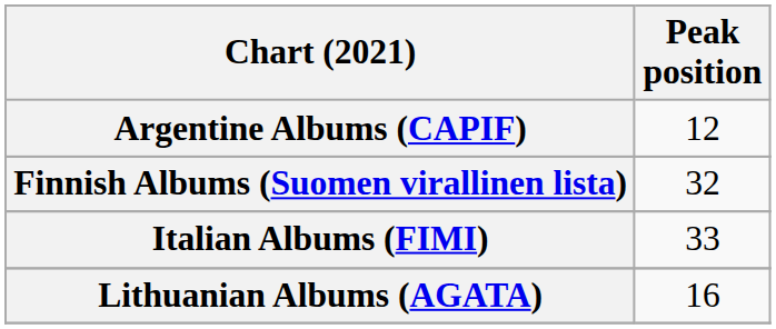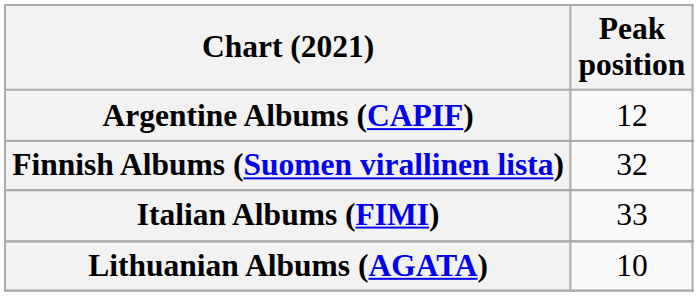 <table class="wikitable sortable plainrowheaders" style="text-align:center">
 <tr>
 <th scope="col">Chart (2021)</th>
 <th scope="col">Peak<br>position</th>
 </tr>
 <tr>
 <th scope="row">Argentine Albums (<a href='#'>CAPIF</a>)</th>
 <td>12</td>
 </tr>
 <tr>
 </tr>
 <tr>
 </tr>
 <tr>
 </tr>
 <tr>
 </tr>
 <tr>
 </tr>
 <tr>
 <th scope="row">Finnish Albums (<a href='#'>Suomen virallinen lista</a>)</th>
 <td>32</td>
 </tr>
 <tr>
 </tr>
 <tr>
 </tr>
 <tr>
 </tr>
 <tr>
 <th scope="row">Italian Albums (<a href='#'>FIMI</a>)</th>
 <td>33</td>
 </tr>
 <tr>
 </tr>
 <tr>
 <th scope="row">Lithuanian Albums (<a href='#'>AGATA</a>)</th>
-<td>16</td>
+<td>10</td>
 </tr>
 <tr>
 </tr>
 <tr>
 </tr>
 <tr>
 </tr>
 <tr>
 </tr>
 <tr>
 </tr>
 <tr>
 </tr>
 <tr>
 </tr>
 <tr>
 </tr>
 </table>
